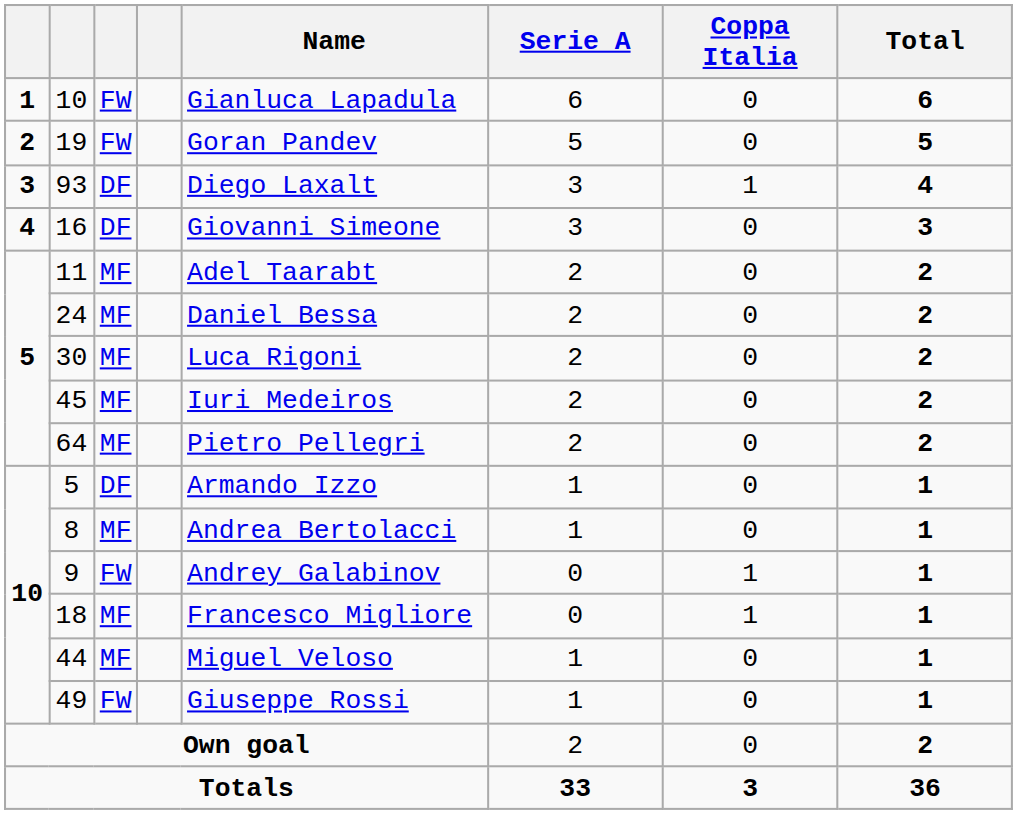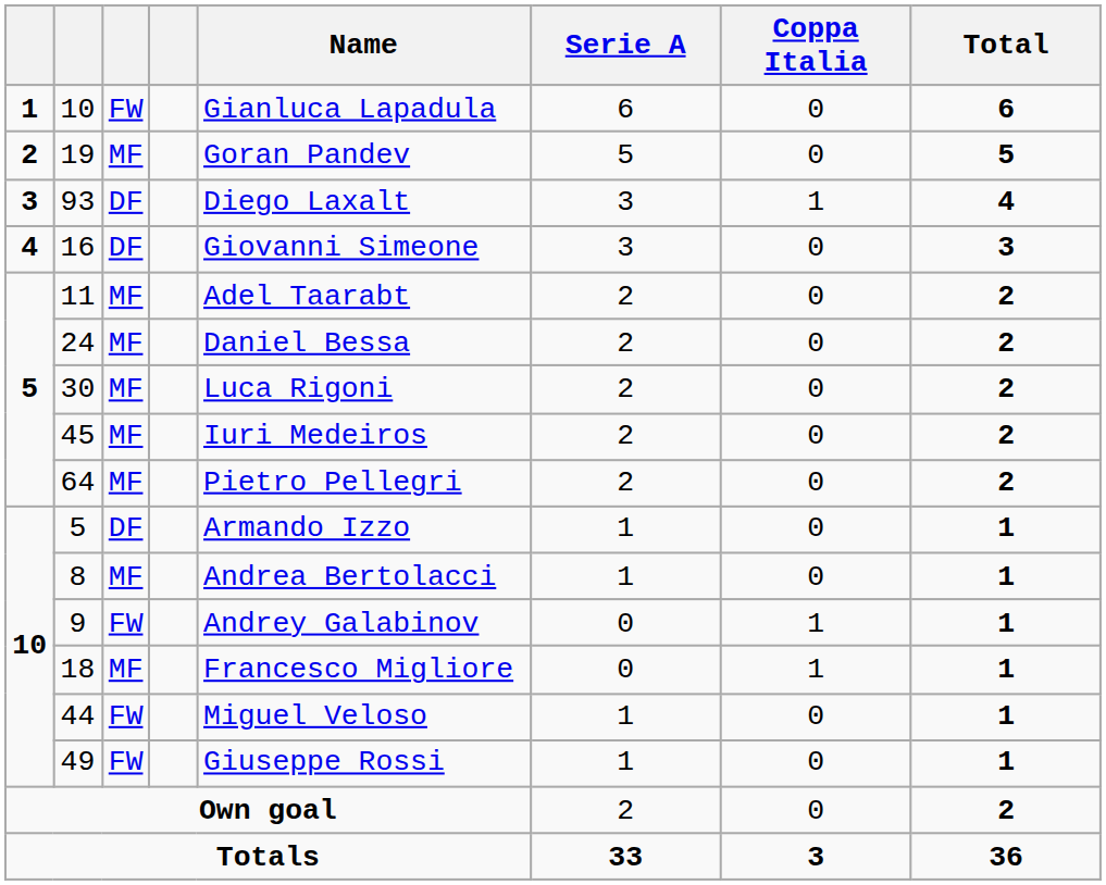 <table class="wikitable" style="text-align:center">
 <tr>
 <th width=15></th>
 <th width=15></th>
 <th width=15></th>
 <th width=15></th>
 <th width=145>Name</th>
 <th width=80><strong><a href='#'>Serie A</a></strong></th>
 <th width=80><strong><a href='#'>Coppa Italia</a></strong></th>
 <th width=80>Total</th>
 </tr>
 <tr>
 <td><strong>1</strong></td>
 <td>10</td>
 <td><a href='#'>FW</a></td>
 <td></td>
 <td align=left><a href='#'>Gianluca Lapadula</a></td>
 <td>6</td>
 <td>0</td>
 <td><strong>6</strong></td>
 </tr>
 <tr>
 <td><strong>2</strong></td>
 <td>19</td>
-<td><a href='#'>FW</a></td>
+<td><a href='#'>MF</a></td>
 <td></td>
 <td align=left><a href='#'>Goran Pandev</a></td>
 <td>5</td>
 <td>0</td>
 <td><strong>5</strong></td>
 </tr>
 <tr>
 <td><strong>3</strong></td>
 <td>93</td>
 <td><a href='#'>DF</a></td>
 <td></td>
 <td align=left><a href='#'>Diego Laxalt</a></td>
 <td>3</td>
 <td>1</td>
 <td><strong>4</strong></td>
 </tr>
 <tr>
 <td><strong>4</strong></td>
 <td>16</td>
 <td><a href='#'>DF</a></td>
 <td></td>
 <td align=left><a href='#'>Giovanni Simeone</a></td>
 <td>3</td>
 <td>0</td>
 <td><strong>3</strong></td>
 </tr>
 <tr>
 <td rowspan=5><strong>5</strong></td>
 <td>11</td>
 <td><a href='#'>MF</a></td>
 <td></td>
 <td align=left><a href='#'>Adel Taarabt</a></td>
 <td>2</td>
 <td>0</td>
 <td><strong>2</strong></td>
 </tr>
 <tr>
 <td>24</td>
 <td><a href='#'>MF</a></td>
 <td></td>
 <td align=left><a href='#'>Daniel Bessa</a></td>
 <td>2</td>
 <td>0</td>
 <td><strong>2</strong></td>
 </tr>
 <tr>
 <td>30</td>
 <td><a href='#'>MF</a></td>
 <td></td>
 <td align=left><a href='#'>Luca Rigoni</a></td>
 <td>2</td>
 <td>0</td>
 <td><strong>2</strong></td>
 </tr>
 <tr>
 <td>45</td>
 <td><a href='#'>MF</a></td>
 <td></td>
 <td align=left><a href='#'>Iuri Medeiros</a></td>
 <td>2</td>
 <td>0</td>
 <td><strong>2</strong></td>
 </tr>
 <tr>
 <td>64</td>
 <td><a href='#'>MF</a></td>
 <td></td>
 <td align=left><a href='#'>Pietro Pellegri</a></td>
 <td>2</td>
 <td>0</td>
 <td><strong>2</strong></td>
 </tr>
 <tr>
 <td rowspan=6><strong>10</strong></td>
 <td>5</td>
 <td><a href='#'>DF</a></td>
 <td></td>
 <td align=left><a href='#'>Armando Izzo</a></td>
 <td>1</td>
 <td>0</td>
 <td><strong>1</strong></td>
 </tr>
 <tr>
 <td>8</td>
 <td><a href='#'>MF</a></td>
 <td></td>
 <td align=left><a href='#'>Andrea Bertolacci</a></td>
 <td>1</td>
 <td>0</td>
 <td><strong>1</strong></td>
 </tr>
 <tr>
 <td>9</td>
 <td><a href='#'>FW</a></td>
 <td></td>
 <td align=left><a href='#'>Andrey Galabinov</a></td>
 <td>0</td>
 <td>1</td>
 <td><strong>1</strong></td>
 </tr>
 <tr>
 <td>18</td>
 <td><a href='#'>MF</a></td>
 <td></td>
 <td align=left><a href='#'>Francesco Migliore</a></td>
 <td>0</td>
 <td>1</td>
 <td><strong>1</strong></td>
 </tr>
 <tr>
 <td>44</td>
-<td><a href='#'>MF</a></td>
+<td><a href='#'>FW</a></td>
 <td></td>
 <td align=left><a href='#'>Miguel Veloso</a></td>
 <td>1</td>
 <td>0</td>
 <td><strong>1</strong></td>
 </tr>
 <tr>
 <td>49</td>
 <td><a href='#'>FW</a></td>
 <td></td>
 <td align=left><a href='#'>Giuseppe Rossi</a></td>
 <td>1</td>
 <td>0</td>
 <td><strong>1</strong></td>
 </tr>
 <tr>
 <td colspan=5><strong>Own goal</strong></td>
 <td>2</td>
 <td>0</td>
 <td><strong>2</strong></td>
 </tr>
 <tr>
 <td colspan=5><strong>Totals</strong></td>
 <td><strong>33</strong></td>
 <td><strong>3</strong></td>
 <td><strong>36</strong></td>
 </tr>
 </table>
